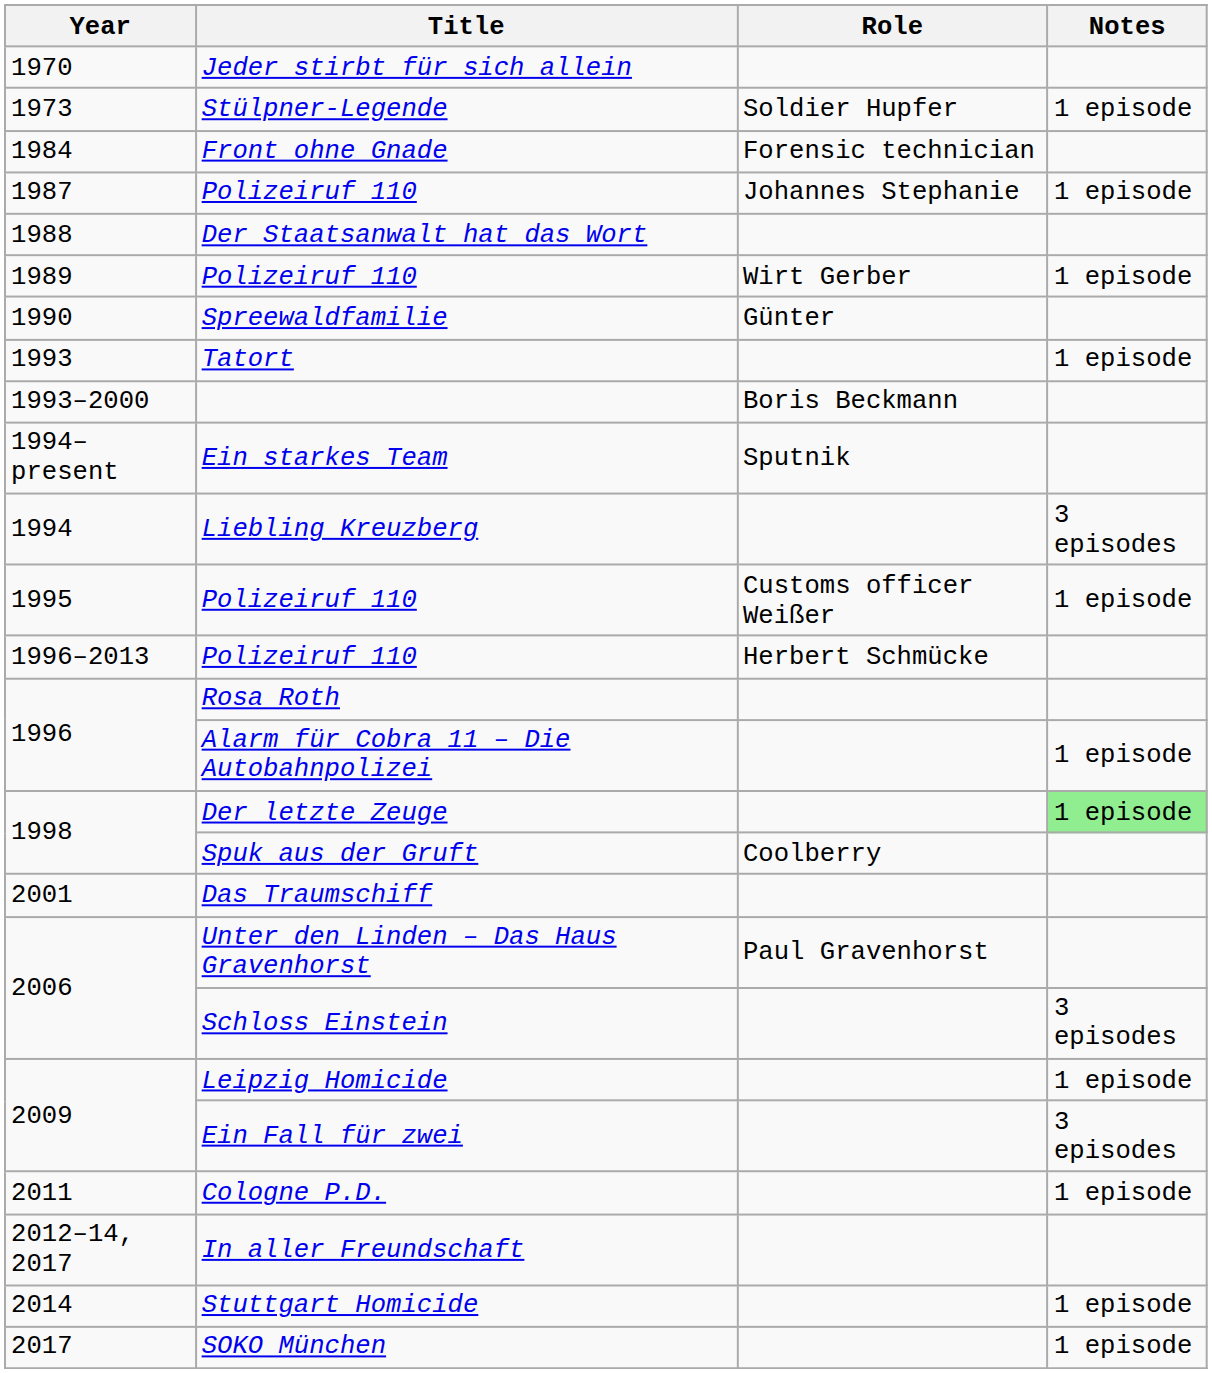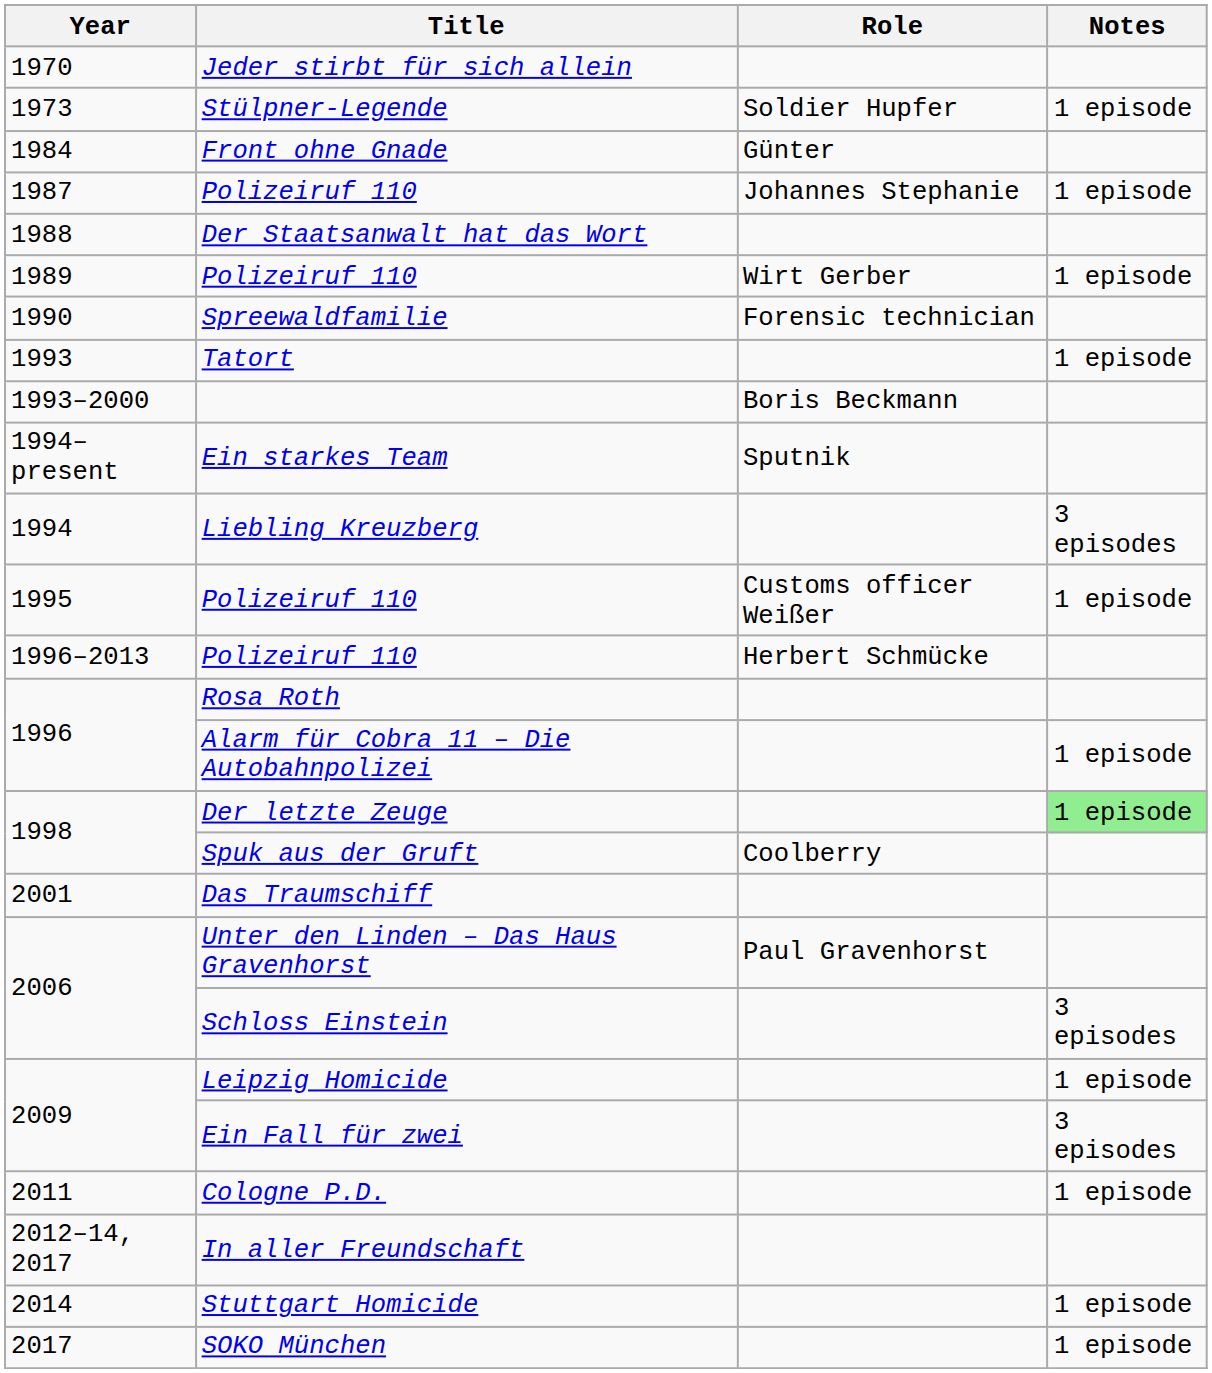 <table class="wikitable sortable">
 <tr>
 <th>Year</th>
 <th>Title</th>
 <th>Role</th>
 <th class="unsortable">Notes</th>
 </tr>
 <tr>
 <td>1970</td>
 <td><em><a href='#'>Jeder stirbt für sich allein</a></em></td>
 <td></td>
 <td></td>
 </tr>
 <tr>
 <td>1973</td>
 <td><em><a href='#'>Stülpner-Legende</a></em></td>
 <td>Soldier Hupfer</td>
 <td>1 episode</td>
 </tr>
 <tr>
 <td>1984</td>
 <td><em><a href='#'>Front ohne Gnade</a></em></td>
-<td>Forensic technician</td>
+<td>Günter</td>
 <td></td>
 </tr>
 <tr>
 <td>1987</td>
 <td><em><a href='#'>Polizeiruf 110</a></em></td>
 <td>Johannes Stephanie</td>
 <td>1 episode</td>
 </tr>
 <tr>
 <td>1988</td>
 <td><em><a href='#'>Der Staatsanwalt hat das Wort</a></em></td>
 <td></td>
 <td></td>
 </tr>
 <tr>
 <td>1989</td>
 <td><em><a href='#'>Polizeiruf 110</a></em></td>
 <td>Wirt Gerber</td>
 <td>1 episode</td>
 </tr>
 <tr>
 <td>1990</td>
 <td><em><a href='#'>Spreewaldfamilie</a></em></td>
-<td>Günter</td>
+<td>Forensic technician</td>
 <td></td>
 </tr>
 <tr>
 <td>1993</td>
 <td><em><a href='#'>Tatort</a></em></td>
 <td></td>
 <td>1 episode</td>
 </tr>
 <tr>
 <td>1993–2000</td>
 <td><em></em></td>
 <td>Boris Beckmann</td>
 <td></td>
 </tr>
 <tr>
 <td>1994–present</td>
 <td><em><a href='#'>Ein starkes Team</a></em></td>
 <td>Sputnik</td>
 <td></td>
 </tr>
 <tr>
 <td>1994</td>
 <td><em><a href='#'>Liebling Kreuzberg</a></em></td>
 <td></td>
 <td>3 episodes</td>
 </tr>
 <tr>
 <td>1995</td>
 <td><em><a href='#'>Polizeiruf 110</a></em></td>
 <td>Customs officer Weißer</td>
 <td>1 episode</td>
 </tr>
 <tr>
 <td>1996–2013</td>
 <td><em><a href='#'>Polizeiruf 110</a></em></td>
 <td>Herbert Schmücke</td>
 <td></td>
 </tr>
 <tr>
 <td rowspan=2>1996</td>
 <td><em><a href='#'>Rosa Roth</a></em></td>
 <td></td>
 <td></td>
 </tr>
 <tr>
 <td><em><a href='#'>Alarm für Cobra 11 – Die Autobahnpolizei</a></em></td>
 <td></td>
 <td>1 episode</td>
 </tr>
 <tr>
 <td rowspan=2>1998</td>
 <td><em><a href='#'>Der letzte Zeuge</a></em></td>
 <td></td>
 <td style="background: lightgreen;">1 episode</td>
 </tr>
 <tr>
 <td><em><a href='#'>Spuk aus der Gruft</a></em></td>
 <td>Coolberry</td>
 <td></td>
 </tr>
 <tr>
 <td>2001</td>
 <td><em><a href='#'>Das Traumschiff</a></em></td>
 <td></td>
 <td></td>
 </tr>
 <tr>
 <td rowspan=2>2006</td>
 <td><em><a href='#'>Unter den Linden – Das Haus Gravenhorst</a></em></td>
 <td>Paul Gravenhorst</td>
 <td></td>
 </tr>
 <tr>
 <td><em><a href='#'>Schloss Einstein</a></em></td>
 <td></td>
 <td>3 episodes</td>
 </tr>
 <tr>
 <td rowspan=2>2009</td>
 <td><em><a href='#'>Leipzig Homicide</a></em></td>
 <td></td>
 <td>1 episode</td>
 </tr>
 <tr>
 <td><em><a href='#'>Ein Fall für zwei</a></em></td>
 <td></td>
 <td>3 episodes</td>
 </tr>
 <tr>
 <td>2011</td>
 <td><em><a href='#'>Cologne P.D.</a></em></td>
 <td></td>
 <td>1 episode</td>
 </tr>
 <tr>
 <td>2012–14, 2017</td>
 <td><em><a href='#'>In aller Freundschaft</a></em></td>
 <td></td>
 <td></td>
 </tr>
 <tr>
 <td>2014</td>
 <td><em><a href='#'>Stuttgart Homicide</a></em></td>
 <td></td>
 <td>1 episode</td>
 </tr>
 <tr>
 <td>2017</td>
 <td><em><a href='#'>SOKO München</a></em></td>
 <td></td>
 <td>1 episode</td>
 </tr>
 </table>
